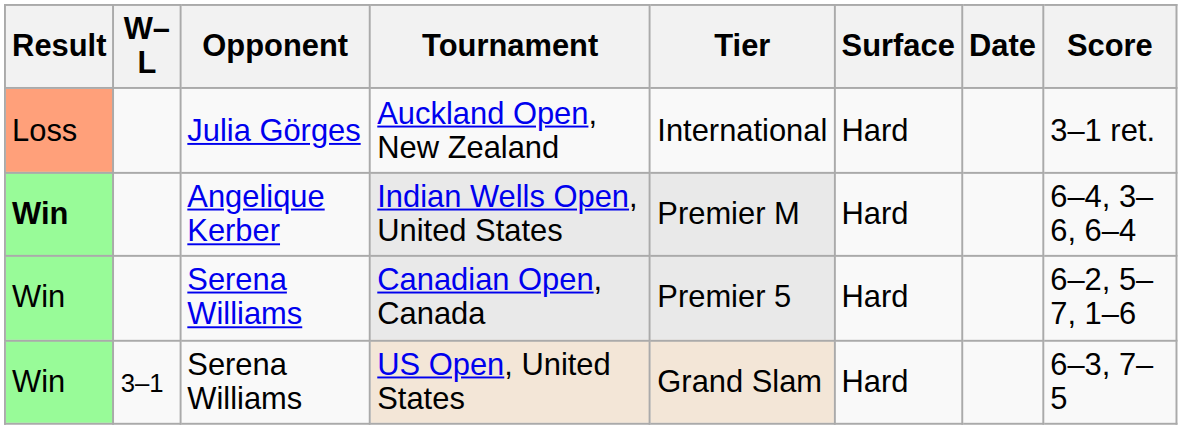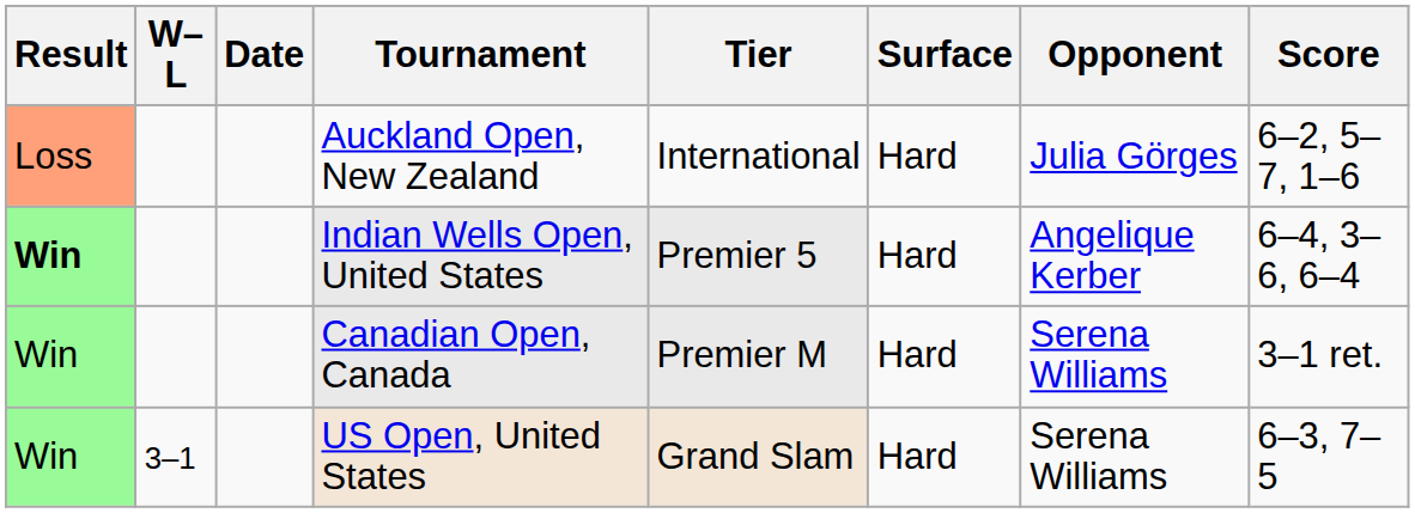 <table class="sortable wikitable">
 <tr>
 <th>Result</th>
 <th class="unsortable">W–L</th>
-<th>Opponent</th>
+<th>Date</th>
 <th>Tournament</th>
 <th>Tier</th>
 <th>Surface</th>
-<th>Date</th>
+<th>Opponent</th>
 <th class="unsortable">Score</th>
 </tr>
 <tr>
 <td bgcolor=ffa07a>Loss</td>
 <td></td>
-<td> <a href='#'>Julia Görges</a></td>
+<td><a href='#'></a></td>
 <td><a href='#'>Auckland Open</a>, New Zealand</td>
 <td>International</td>
 <td>Hard</td>
-<td><a href='#'></a></td>
-<td>3–1 ret.</td>
+<td> <a href='#'>Julia Görges</a></td>
+<td>6–2, 5–7, 1–6</td>
 </tr>
 <tr>
 <td bgcolor=98FB98><strong>Win</strong></td>
 <td></td>
+<td><a href='#'></a></td>
+<td bgcolor=e9e9e9><a href='#'>Indian Wells Open</a>, United States</td>
+<td bgcolor=e9e9e9>Premier 5</td>
+<td>Hard</td>
 <td> <a href='#'>Angelique Kerber</a></td>
-<td bgcolor=e9e9e9><a href='#'>Indian Wells Open</a>, United States</td>
-<td bgcolor=e9e9e9>Premier M</td>
-<td>Hard</td>
-<td><a href='#'></a></td>
 <td>6–4, 3–6, 6–4</td>
 </tr>
 <tr>
 <td bgcolor=98FB98>Win</td>
 <td></td>
+<td><a href='#'></a></td>
+<td bgcolor=e9e9e9><a href='#'>Canadian Open</a>, Canada</td>
+<td bgcolor=e9e9e9>Premier M</td>
+<td>Hard</td>
 <td> <a href='#'>Serena Williams</a></td>
-<td bgcolor=e9e9e9><a href='#'>Canadian Open</a>, Canada</td>
-<td bgcolor=e9e9e9>Premier 5</td>
-<td>Hard</td>
-<td><a href='#'></a></td>
-<td>6–2, 5–7, 1–6</td>
+<td>3–1 ret.</td>
 </tr>
 <tr>
 <td bgcolor=98FB98>Win</td>
 <td><small>3–1</small></td>
-<td> Serena Williams</td>
+<td><a href='#'></a></td>
 <td bgcolor=f3e6d7><a href='#'>US Open</a>, United States</td>
 <td bgcolor=f3e6d7>Grand Slam</td>
 <td>Hard</td>
-<td><a href='#'></a></td>
+<td> Serena Williams</td>
 <td>6–3, 7–5</td>
 </tr>
 </table>
